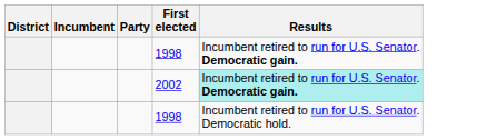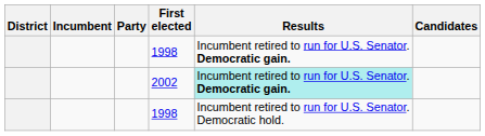 <table class="wikitable sortable">
 <tr valign=bottom>
 <th>District</th>
 <th>Incumbent</th>
 <th>Party</th>
 <th>First<br>elected</th>
 <th>Results</th>
+<th>Candidates</th>
 </tr>
 <tr>
 <th></th>
 <td></td>
 <td></td>
 <td><a href='#'>1998</a></td>
 <td>Incumbent retired to <a href='#'>run for U.S. Senator</a>.<br><strong>Democratic gain.</strong></td>
+<td nowrap></td>
 </tr>
 <tr>
 <th></th>
 <td></td>
 <td></td>
 <td><a href='#'>2002</a></td>
 <td style="background: paleturquoise;">Incumbent retired to <a href='#'>run for U.S. Senator</a>.<br><strong>Democratic gain.</strong></td>
+<td nowrap></td>
 </tr>
 <tr>
 <th></th>
 <td></td>
 <td></td>
 <td><a href='#'>1998</a></td>
 <td>Incumbent retired to <a href='#'>run for U.S. Senator</a>.<br>Democratic hold.</td>
+<td nowrap></td>
 </tr>
 </table>
